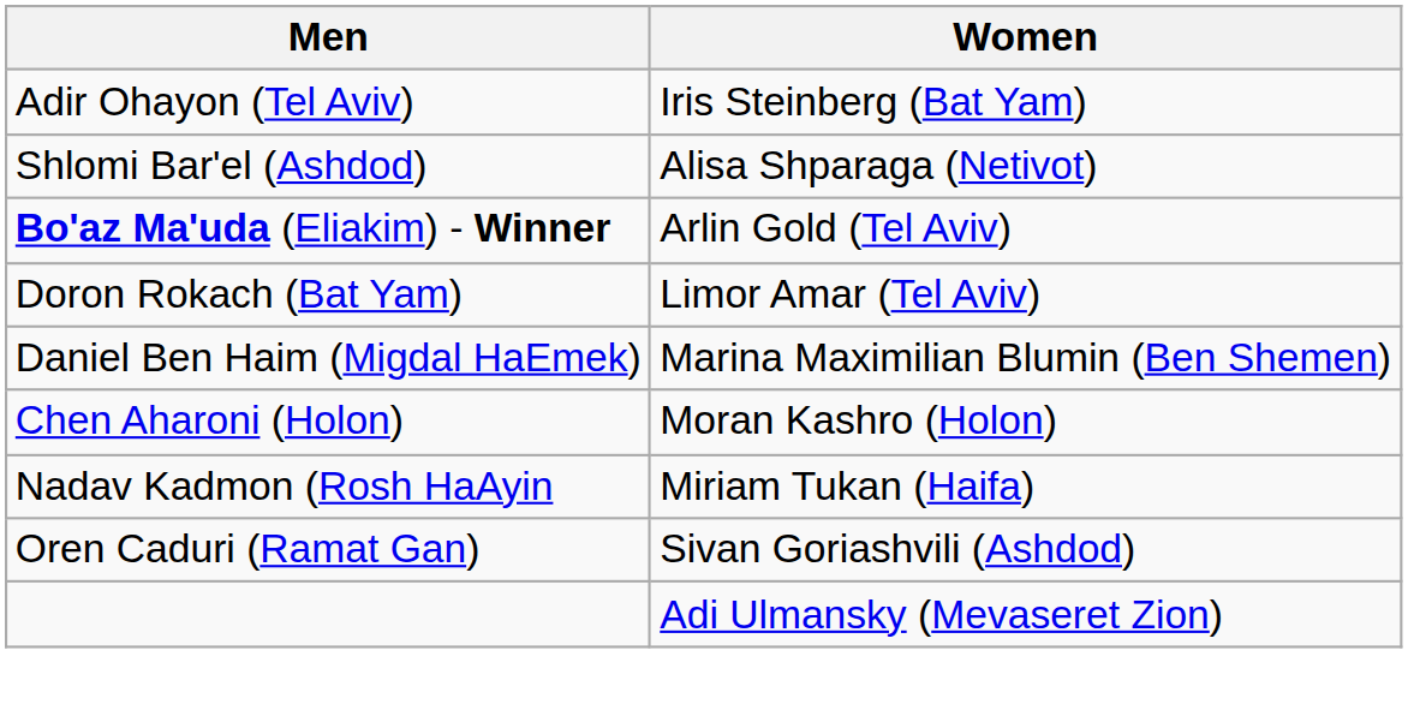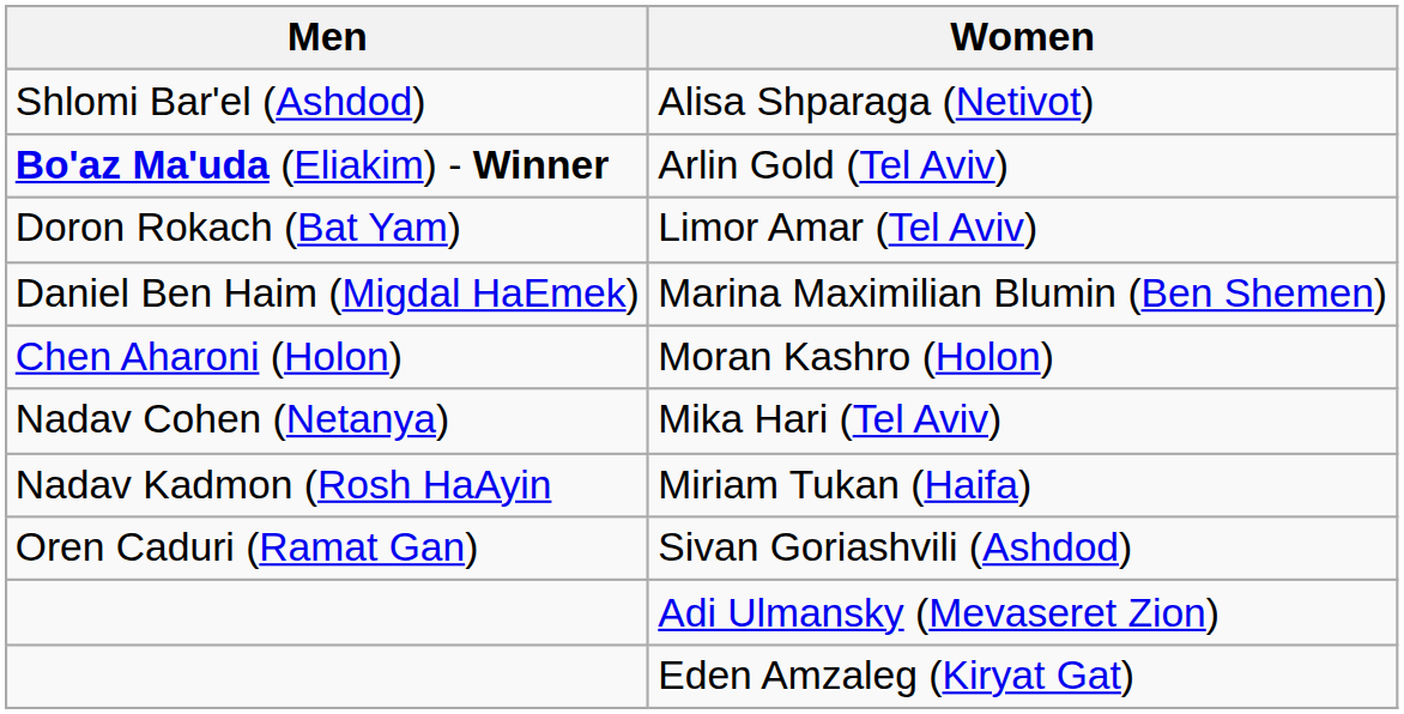 <table class="wikitable">
 <tr>
 <th>Men</th>
 <th>Women</th>
-</tr>
-<tr>
-<td>Adir Ohayon (<a href='#'>Tel Aviv</a>)</td>
-<td>Iris Steinberg (<a href='#'>Bat Yam</a>)</td>
 </tr>
 <tr>
 <td>Shlomi Bar'el (<a href='#'>Ashdod</a>)</td>
 <td>Alisa Shparaga (<a href='#'>Netivot</a>)</td>
 </tr>
 <tr>
 <td><strong><a href='#'>Bo'az Ma'uda</a></strong> (<a href='#'>Eliakim</a>) - <strong>Winner</strong></td>
 <td>Arlin Gold (<a href='#'>Tel Aviv</a>)</td>
 </tr>
 <tr>
 <td>Doron Rokach (<a href='#'>Bat Yam</a>)</td>
 <td>Limor Amar (<a href='#'>Tel Aviv</a>)</td>
 </tr>
 <tr>
 <td>Daniel Ben Haim (<a href='#'>Migdal HaEmek</a>)</td>
 <td>Marina Maximilian Blumin (<a href='#'>Ben Shemen</a>)</td>
 </tr>
 <tr>
 <td><a href='#'>Chen Aharoni</a> (<a href='#'>Holon</a>)</td>
 <td>Moran Kashro (<a href='#'>Holon</a>)</td>
 </tr>
 <tr>
+<td>Nadav Cohen (<a href='#'>Netanya</a>)</td>
+<td>Mika Hari (<a href='#'>Tel Aviv</a>)</td>
+</tr>
+<tr>
 <td>Nadav Kadmon (<a href='#'>Rosh HaAyin</a></td>
 <td>Miriam Tukan (<a href='#'>Haifa</a>)</td>
 </tr>
 <tr>
 <td>Oren Caduri (<a href='#'>Ramat Gan</a>)</td>
 <td>Sivan Goriashvili (<a href='#'>Ashdod</a>)</td>
 </tr>
 <tr>
 <td></td>
 <td><a href='#'>Adi Ulmansky</a> (<a href='#'>Mevaseret Zion</a>)</td>
 </tr>
+<tr>
+<td></td>
+<td>Eden Amzaleg (<a href='#'>Kiryat Gat</a>)</td>
+</tr>
 </table>
